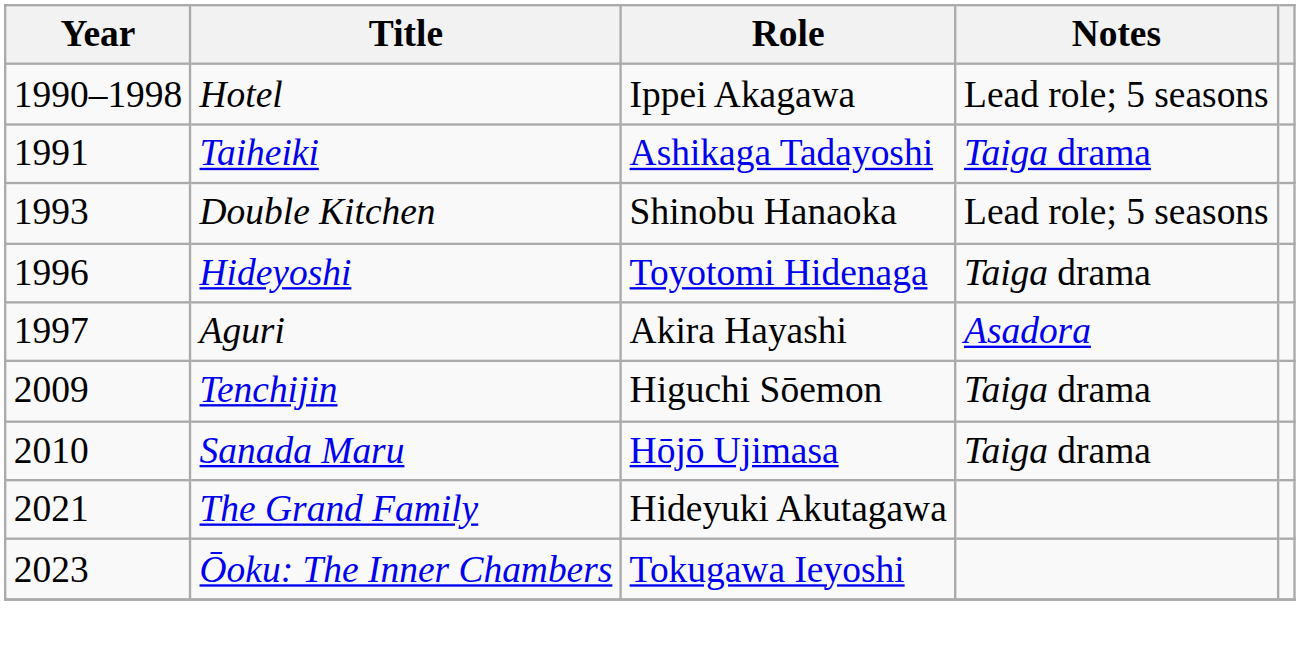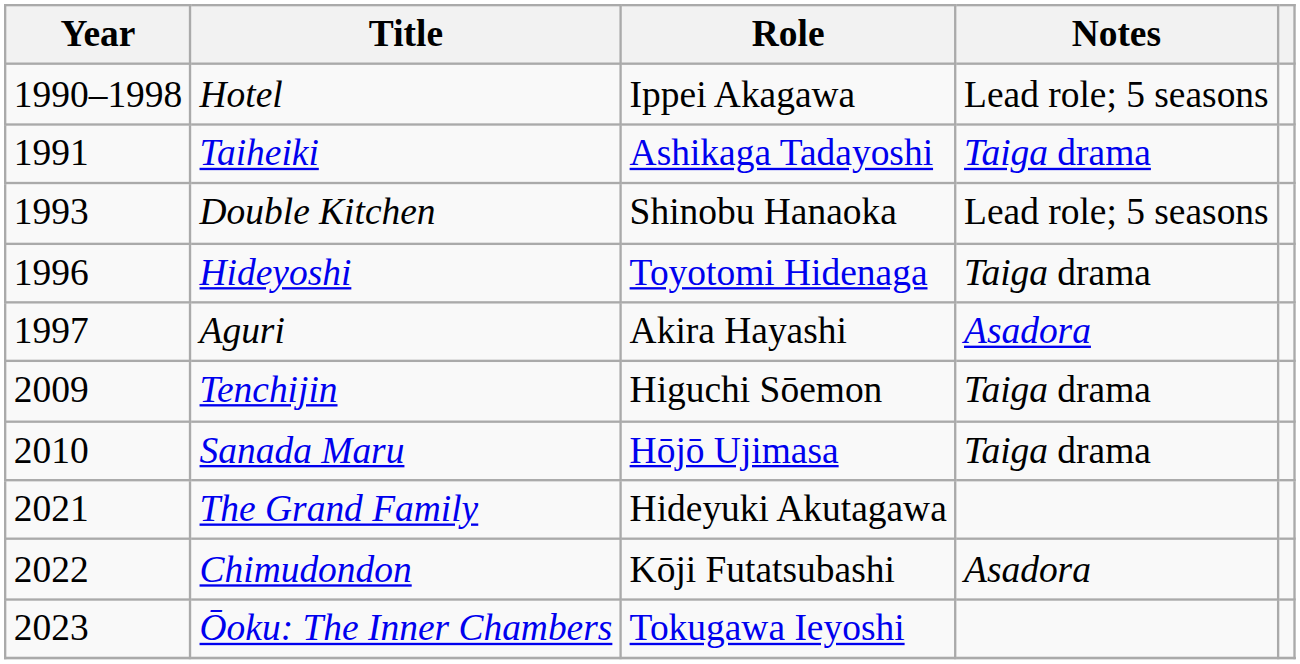 <table class="wikitable sortable">
 <tr>
 <th>Year</th>
 <th>Title</th>
 <th>Role</th>
 <th class="unsortable">Notes</th>
 <th class="unsortable"></th>
 </tr>
 <tr>
 <td>1990–1998</td>
 <td><em>Hotel</em></td>
 <td>Ippei Akagawa</td>
 <td>Lead role; 5 seasons</td>
 <td></td>
 </tr>
 <tr>
 <td>1991</td>
 <td><em><a href='#'>Taiheiki</a></em></td>
 <td><a href='#'>Ashikaga Tadayoshi</a></td>
 <td><a href='#'><em>Taiga</em> drama</a></td>
 <td></td>
 </tr>
 <tr>
 <td>1993</td>
 <td><em>Double Kitchen</em></td>
 <td>Shinobu Hanaoka</td>
 <td>Lead role; 5 seasons</td>
 <td></td>
 </tr>
 <tr>
 <td>1996</td>
 <td><em><a href='#'>Hideyoshi</a></em></td>
 <td><a href='#'>Toyotomi Hidenaga</a></td>
 <td><em>Taiga</em> drama</td>
 <td></td>
 </tr>
 <tr>
 <td>1997</td>
 <td><em>Aguri</em></td>
 <td>Akira Hayashi</td>
 <td><em><a href='#'>Asadora</a></em></td>
 <td></td>
 </tr>
 <tr>
 <td>2009</td>
 <td><em><a href='#'>Tenchijin</a></em></td>
 <td>Higuchi Sōemon</td>
 <td><em>Taiga</em> drama</td>
 <td></td>
 </tr>
 <tr>
 <td>2010</td>
 <td><em><a href='#'>Sanada Maru</a></em></td>
 <td><a href='#'>Hōjō Ujimasa</a></td>
 <td><em>Taiga</em> drama</td>
 <td></td>
 </tr>
 <tr>
 <td>2021</td>
 <td><em><a href='#'>The Grand Family</a></em></td>
 <td>Hideyuki Akutagawa</td>
 <td></td>
 <td></td>
 </tr>
 <tr>
+<td>2022</td>
+<td><em><a href='#'>Chimudondon</a></em></td>
+<td>Kōji Futatsubashi</td>
+<td><em>Asadora</em></td>
+<td></td>
+</tr>
+<tr>
 <td>2023</td>
 <td><em><a href='#'>Ōoku: The Inner Chambers</a></em></td>
 <td><a href='#'>Tokugawa Ieyoshi</a></td>
 <td></td>
 <td></td>
 </tr>
 <tr>
 </tr>
 </table>
